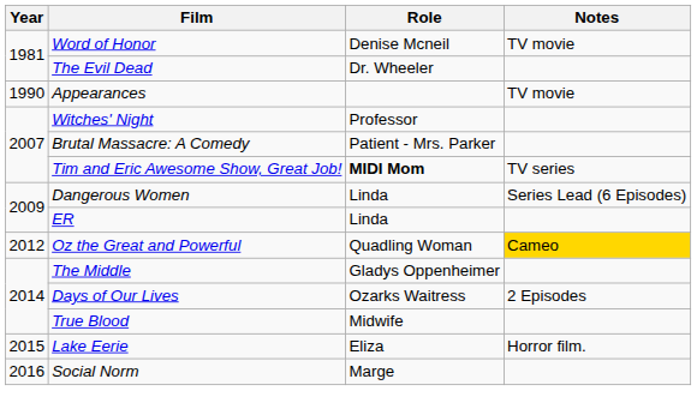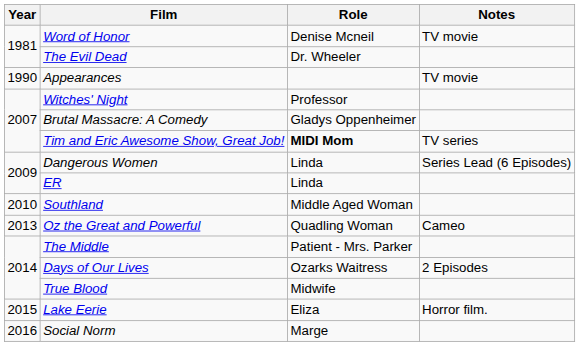 <table class="wikitable">
 <tr>
 <th>Year</th>
 <th>Film</th>
 <th>Role</th>
 <th>Notes</th>
 </tr>
 <tr>
 <td rowspan="2">1981</td>
 <td><em><a href='#'>Word of Honor</a></em></td>
 <td>Denise Mcneil</td>
 <td>TV movie</td>
 </tr>
 <tr>
 <td><em><a href='#'>The Evil Dead</a></em></td>
 <td>Dr. Wheeler</td>
 <td></td>
 </tr>
 <tr>
 <td>1990</td>
 <td><em>Appearances</em></td>
 <td></td>
 <td>TV movie</td>
 </tr>
 <tr>
 <td rowspan="3">2007</td>
 <td><em><a href='#'>Witches' Night</a></em></td>
 <td>Professor</td>
 <td></td>
 </tr>
 <tr>
 <td><em>Brutal Massacre: A Comedy</em></td>
-<td>Patient - Mrs. Parker</td>
+<td>Gladys Oppenheimer</td>
 <td></td>
 </tr>
 <tr>
 <td><em><a href='#'>Tim and Eric Awesome Show, Great Job!</a></em></td>
 <td><strong>MIDI Mom</strong></td>
 <td>TV series</td>
 </tr>
 <tr>
 <td rowspan="2">2009</td>
 <td><em>Dangerous Women</em></td>
 <td>Linda</td>
 <td>Series Lead (6 Episodes)</td>
 </tr>
 <tr>
 <td><em><a href='#'>ER</a></em></td>
 <td>Linda</td>
 <td></td>
 </tr>
 <tr>
-<td>2012</td>
+<td>2010</td>
+<td><em><a href='#'>Southland</a></em></td>
+<td>Middle Aged Woman</td>
+<td></td>
+</tr>
+<tr>
+<td>2013</td>
 <td><em><a href='#'>Oz the Great and Powerful</a></em></td>
 <td>Quadling Woman</td>
-<td style="background: gold;">Cameo</td>
+<td>Cameo</td>
 </tr>
 <tr>
 <td rowspan="3">2014</td>
 <td><em><a href='#'>The Middle</a></em></td>
-<td>Gladys Oppenheimer</td>
+<td>Patient - Mrs. Parker</td>
 <td></td>
 </tr>
 <tr>
 <td><em><a href='#'>Days of Our Lives</a></em></td>
 <td>Ozarks Waitress</td>
 <td>2 Episodes</td>
 </tr>
 <tr>
 <td><em><a href='#'>True Blood</a></em></td>
 <td>Midwife</td>
 <td></td>
 </tr>
 <tr>
 <td>2015</td>
 <td><em><a href='#'>Lake Eerie</a></em></td>
 <td>Eliza</td>
 <td>Horror film.</td>
 </tr>
 <tr>
 <td>2016</td>
 <td><em>Social Norm</em></td>
 <td>Marge</td>
 <td></td>
 </tr>
 </table>
